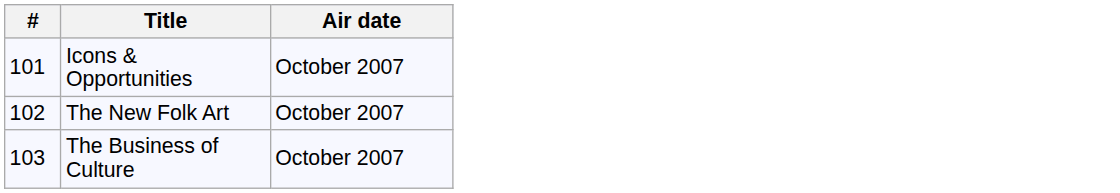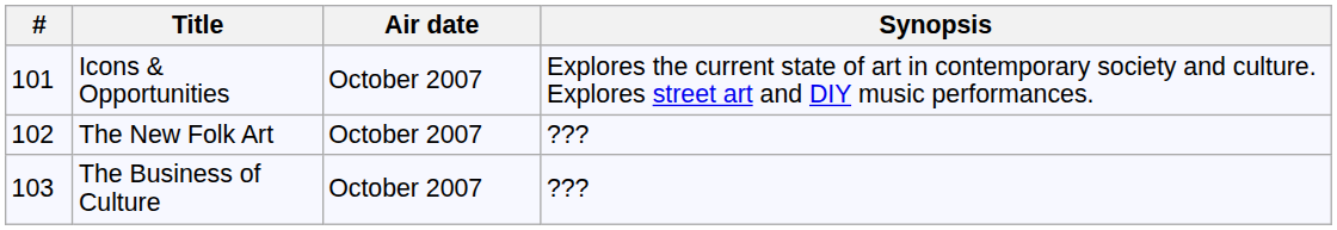 <table class="wikitable" style="border:1px; background-color:#f7f8ff" align=center cellpadding="7">
 <tr align="center" bgcolor="#e6e9ff">
 <th width="35">#</th>
 <th width="150">Title</th>
 <th width="130">Air date</th>
+<th width="490">Synopsis</th>
 </tr>
 <tr>
 <td>101</td>
 <td>Icons & Opportunities</td>
 <td>October 2007</td>
+<td>Explores the current state of art in contemporary society and culture. Explores <a href='#'>street art</a> and <a href='#'>DIY</a> music performances.</td>
 </tr>
 <tr>
 <td>102</td>
 <td>The New Folk Art</td>
 <td>October 2007</td>
+<td>???</td>
 </tr>
 <tr>
 <td>103</td>
 <td>The Business of Culture</td>
 <td>October 2007</td>
+<td>???</td>
 </tr>
 </table>
